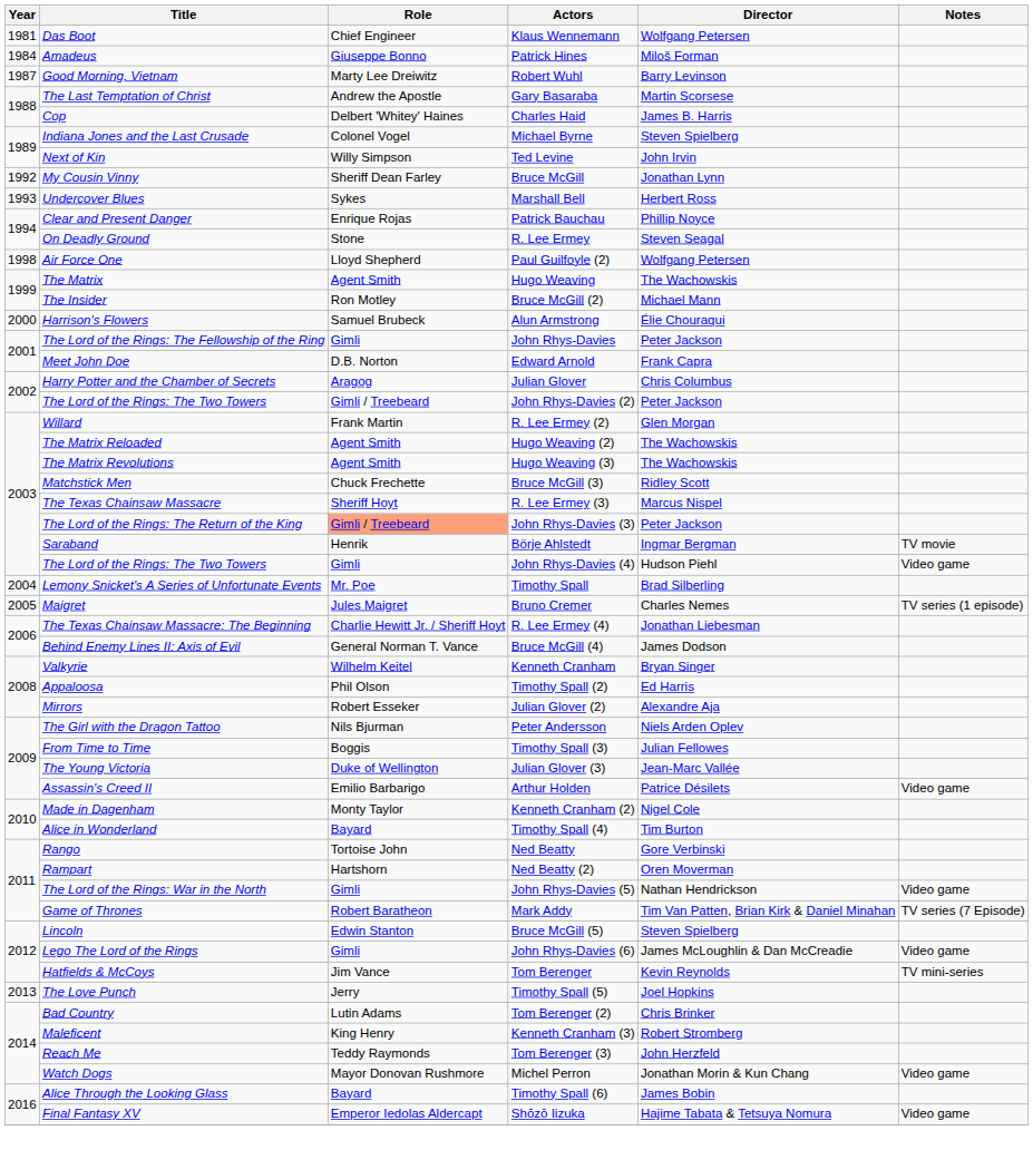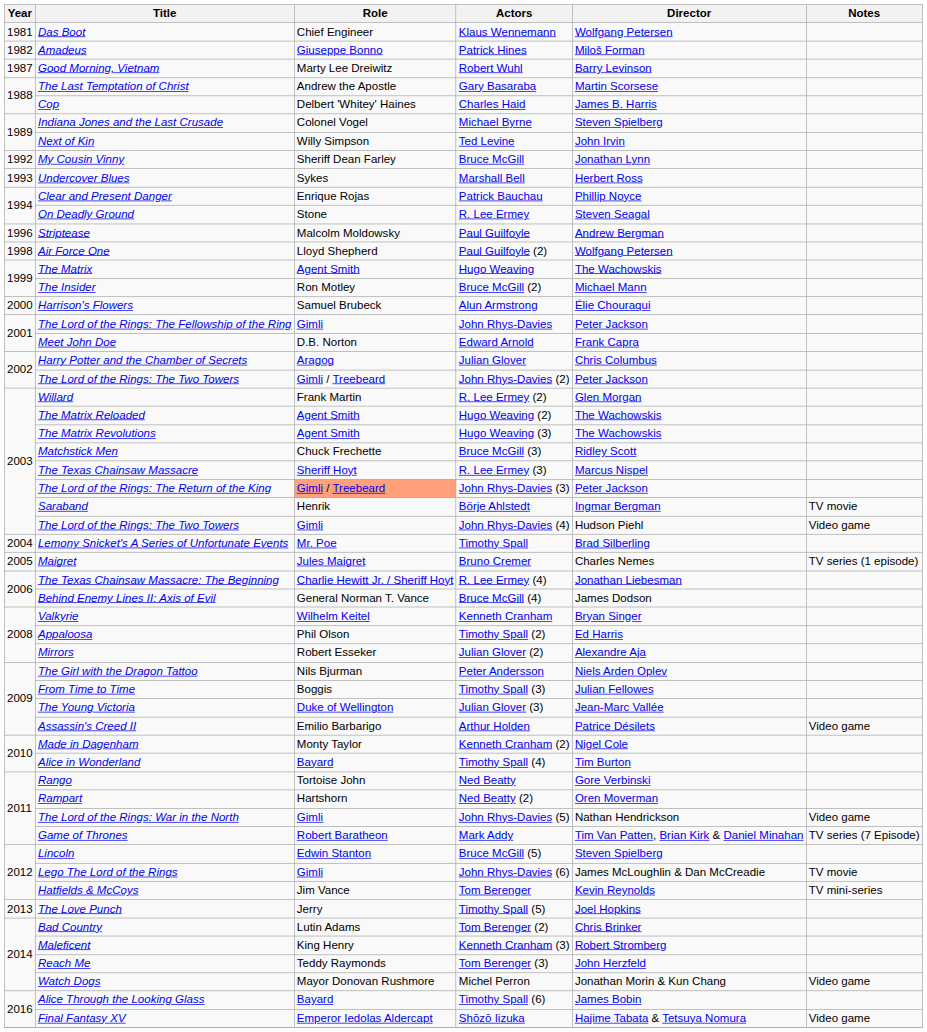 <table class="wikitable">
 <tr>
 <th>Year</th>
 <th>Title</th>
 <th>Role</th>
 <th>Actors</th>
 <th>Director</th>
 <th>Notes</th>
 </tr>
 <tr>
 <td>1981</td>
 <td><em><a href='#'>Das Boot</a></em></td>
 <td>Chief Engineer</td>
 <td><a href='#'>Klaus Wennemann</a></td>
 <td><a href='#'>Wolfgang Petersen</a></td>
 <td></td>
 </tr>
 <tr>
-<td>1984</td>
+<td>1982</td>
 <td><em><a href='#'>Amadeus</a></em></td>
 <td><a href='#'>Giuseppe Bonno</a></td>
 <td><a href='#'>Patrick Hines</a></td>
 <td><a href='#'>Miloš Forman</a></td>
 <td></td>
 </tr>
 <tr>
 <td>1987</td>
 <td><em><a href='#'>Good Morning, Vietnam</a></em></td>
 <td>Marty Lee Dreiwitz</td>
 <td><a href='#'>Robert Wuhl</a></td>
 <td><a href='#'>Barry Levinson</a></td>
 <td></td>
 </tr>
 <tr>
 <td rowspan=2>1988</td>
 <td><em><a href='#'>The Last Temptation of Christ</a></em></td>
 <td>Andrew the Apostle</td>
 <td><a href='#'>Gary Basaraba</a></td>
 <td><a href='#'>Martin Scorsese</a></td>
 <td></td>
 </tr>
 <tr>
 <td><em><a href='#'>Cop</a></em></td>
 <td>Delbert 'Whitey' Haines</td>
 <td><a href='#'>Charles Haid</a></td>
 <td><a href='#'>James B. Harris</a></td>
 <td></td>
 </tr>
 <tr>
 <td rowspan=2>1989</td>
 <td><em><a href='#'>Indiana Jones and the Last Crusade</a></em></td>
 <td>Colonel Vogel</td>
 <td><a href='#'>Michael Byrne</a></td>
 <td><a href='#'>Steven Spielberg</a></td>
 <td></td>
 </tr>
 <tr>
 <td><em><a href='#'>Next of Kin</a></em></td>
 <td>Willy Simpson</td>
 <td><a href='#'>Ted Levine</a></td>
 <td><a href='#'>John Irvin</a></td>
 <td></td>
 </tr>
 <tr>
 <td>1992</td>
 <td><em><a href='#'>My Cousin Vinny</a></em></td>
 <td>Sheriff Dean Farley</td>
 <td><a href='#'>Bruce McGill</a></td>
 <td><a href='#'>Jonathan Lynn</a></td>
 <td></td>
 </tr>
 <tr>
 <td>1993</td>
 <td><em><a href='#'>Undercover Blues</a></em></td>
 <td>Sykes</td>
 <td><a href='#'>Marshall Bell</a></td>
 <td><a href='#'>Herbert Ross</a></td>
 <td></td>
 </tr>
 <tr>
 <td rowspan=2>1994</td>
 <td><em><a href='#'>Clear and Present Danger</a></em></td>
 <td>Enrique Rojas</td>
 <td><a href='#'>Patrick Bauchau</a></td>
 <td><a href='#'>Phillip Noyce</a></td>
 <td></td>
 </tr>
 <tr>
 <td><em><a href='#'>On Deadly Ground</a></em></td>
 <td>Stone</td>
 <td><a href='#'>R. Lee Ermey</a></td>
 <td><a href='#'>Steven Seagal</a></td>
+<td></td>
+</tr>
+<tr>
+<td>1996</td>
+<td><em><a href='#'>Striptease</a></em></td>
+<td>Malcolm Moldowsky</td>
+<td><a href='#'>Paul Guilfoyle</a></td>
+<td><a href='#'>Andrew Bergman</a></td>
 <td></td>
 </tr>
 <tr>
 <td>1998</td>
 <td><em><a href='#'>Air Force One</a></em></td>
 <td>Lloyd Shepherd</td>
 <td><a href='#'>Paul Guilfoyle</a> (2)</td>
 <td><a href='#'>Wolfgang Petersen</a></td>
 <td></td>
 </tr>
 <tr>
 <td rowspan=2>1999</td>
 <td><em><a href='#'>The Matrix</a></em></td>
 <td><a href='#'>Agent Smith</a></td>
 <td><a href='#'>Hugo Weaving</a></td>
 <td><a href='#'>The Wachowskis</a></td>
 <td></td>
 </tr>
 <tr>
 <td><em><a href='#'>The Insider</a></em></td>
 <td>Ron Motley</td>
 <td><a href='#'>Bruce McGill</a> (2)</td>
 <td><a href='#'>Michael Mann</a></td>
 <td></td>
 </tr>
 <tr>
 <td>2000</td>
 <td><em><a href='#'>Harrison's Flowers</a></em></td>
 <td>Samuel Brubeck</td>
 <td><a href='#'>Alun Armstrong</a></td>
 <td><a href='#'>Élie Chouraqui</a></td>
 <td></td>
 </tr>
 <tr>
 <td rowspan=2>2001</td>
 <td><em><a href='#'>The Lord of the Rings: The Fellowship of the Ring</a></em></td>
 <td><a href='#'>Gimli</a></td>
 <td><a href='#'>John Rhys-Davies</a></td>
 <td><a href='#'>Peter Jackson</a></td>
 <td></td>
 </tr>
 <tr>
 <td><em><a href='#'>Meet John Doe</a></em></td>
 <td>D.B. Norton</td>
 <td><a href='#'>Edward Arnold</a></td>
 <td><a href='#'>Frank Capra</a></td>
 <td></td>
 </tr>
 <tr>
 <td rowspan=2>2002</td>
 <td><em><a href='#'>Harry Potter and the Chamber of Secrets</a></em></td>
 <td><a href='#'>Aragog</a></td>
 <td><a href='#'>Julian Glover</a></td>
 <td><a href='#'>Chris Columbus</a></td>
 <td></td>
 </tr>
 <tr>
 <td><em><a href='#'>The Lord of the Rings: The Two Towers</a></em></td>
 <td><a href='#'>Gimli</a> / <a href='#'>Treebeard</a></td>
 <td><a href='#'>John Rhys-Davies</a> (2)</td>
 <td><a href='#'>Peter Jackson</a></td>
 <td></td>
 </tr>
 <tr>
 <td rowspan=8>2003</td>
 <td><em><a href='#'>Willard</a></em></td>
 <td>Frank Martin</td>
 <td><a href='#'>R. Lee Ermey</a> (2)</td>
 <td><a href='#'>Glen Morgan</a></td>
 <td></td>
 </tr>
 <tr>
 <td><em><a href='#'>The Matrix Reloaded</a></em></td>
 <td><a href='#'>Agent Smith</a></td>
 <td><a href='#'>Hugo Weaving</a> (2)</td>
 <td><a href='#'>The Wachowskis</a></td>
 <td></td>
 </tr>
 <tr>
 <td><em><a href='#'>The Matrix Revolutions</a></em></td>
 <td><a href='#'>Agent Smith</a></td>
 <td><a href='#'>Hugo Weaving</a> (3)</td>
 <td><a href='#'>The Wachowskis</a></td>
 <td></td>
 </tr>
 <tr>
 <td><em><a href='#'>Matchstick Men</a></em></td>
 <td>Chuck Frechette</td>
 <td><a href='#'>Bruce McGill</a> (3)</td>
 <td><a href='#'>Ridley Scott</a></td>
 <td></td>
 </tr>
 <tr>
 <td><em><a href='#'>The Texas Chainsaw Massacre</a></em></td>
 <td><a href='#'>Sheriff Hoyt</a></td>
 <td><a href='#'>R. Lee Ermey</a> (3)</td>
 <td><a href='#'>Marcus Nispel</a></td>
 <td></td>
 </tr>
 <tr>
 <td><em><a href='#'>The Lord of the Rings: The Return of the King</a></em></td>
 <td style="background: lightsalmon;"><a href='#'>Gimli</a> / <a href='#'>Treebeard</a></td>
 <td><a href='#'>John Rhys-Davies</a> (3)</td>
 <td><a href='#'>Peter Jackson</a></td>
 <td></td>
 </tr>
 <tr>
 <td><em><a href='#'>Saraband</a></em></td>
 <td>Henrik</td>
 <td><a href='#'>Börje Ahlstedt</a></td>
 <td><a href='#'>Ingmar Bergman</a></td>
 <td>TV movie</td>
 </tr>
 <tr>
 <td><em><a href='#'>The Lord of the Rings: The Two Towers</a></em></td>
 <td><a href='#'>Gimli</a></td>
 <td><a href='#'>John Rhys-Davies</a> (4)</td>
 <td>Hudson Piehl</td>
 <td>Video game</td>
 </tr>
 <tr>
 <td>2004</td>
 <td><em><a href='#'>Lemony Snicket's A Series of Unfortunate Events</a></em></td>
 <td><a href='#'>Mr. Poe</a></td>
 <td><a href='#'>Timothy Spall</a></td>
 <td><a href='#'>Brad Silberling</a></td>
 <td></td>
 </tr>
 <tr>
 <td>2005</td>
 <td><em><a href='#'>Maigret</a></em></td>
 <td><a href='#'>Jules Maigret</a></td>
 <td><a href='#'>Bruno Cremer</a></td>
 <td>Charles Nemes</td>
 <td>TV series (1 episode)</td>
 </tr>
 <tr>
 <td rowspan=2>2006</td>
 <td><em><a href='#'>The Texas Chainsaw Massacre: The Beginning</a></em></td>
 <td><a href='#'>Charlie Hewitt Jr. / Sheriff Hoyt</a></td>
 <td><a href='#'>R. Lee Ermey</a> (4)</td>
 <td><a href='#'>Jonathan Liebesman</a></td>
 <td></td>
 </tr>
 <tr>
 <td><em><a href='#'>Behind Enemy Lines II: Axis of Evil</a></em></td>
 <td>General Norman T. Vance</td>
 <td><a href='#'>Bruce McGill</a> (4)</td>
 <td>James Dodson</td>
 <td></td>
 </tr>
 <tr>
 <td rowspan=3>2008</td>
 <td><em><a href='#'>Valkyrie</a></em></td>
 <td><a href='#'>Wilhelm Keitel</a></td>
 <td><a href='#'>Kenneth Cranham</a></td>
 <td><a href='#'>Bryan Singer</a></td>
 <td></td>
 </tr>
 <tr>
 <td><em><a href='#'>Appaloosa</a></em></td>
 <td>Phil Olson</td>
 <td><a href='#'>Timothy Spall</a> (2)</td>
 <td><a href='#'>Ed Harris</a></td>
 <td></td>
 </tr>
 <tr>
 <td><em><a href='#'>Mirrors</a></em></td>
 <td>Robert Esseker</td>
 <td><a href='#'>Julian Glover</a> (2)</td>
 <td><a href='#'>Alexandre Aja</a></td>
 <td></td>
 </tr>
 <tr>
 <td rowspan=4>2009</td>
 <td><em><a href='#'>The Girl with the Dragon Tattoo</a></em></td>
 <td>Nils Bjurman</td>
 <td><a href='#'>Peter Andersson</a></td>
 <td><a href='#'>Niels Arden Oplev</a></td>
 <td></td>
 </tr>
 <tr>
 <td><em><a href='#'>From Time to Time</a></em></td>
 <td>Boggis</td>
 <td><a href='#'>Timothy Spall</a> (3)</td>
 <td><a href='#'>Julian Fellowes</a></td>
 <td></td>
 </tr>
 <tr>
 <td><em><a href='#'>The Young Victoria</a></em></td>
 <td><a href='#'>Duke of Wellington</a></td>
 <td><a href='#'>Julian Glover</a> (3)</td>
 <td><a href='#'>Jean-Marc Vallée</a></td>
 <td></td>
 </tr>
 <tr>
 <td><em><a href='#'>Assassin's Creed II</a></em></td>
 <td>Emilio Barbarigo</td>
 <td><a href='#'>Arthur Holden</a></td>
 <td><a href='#'>Patrice Désilets</a></td>
 <td>Video game</td>
 </tr>
 <tr>
 <td rowspan=2>2010</td>
 <td><em><a href='#'>Made in Dagenham</a></em></td>
 <td>Monty Taylor</td>
 <td><a href='#'>Kenneth Cranham</a> (2)</td>
 <td><a href='#'>Nigel Cole</a></td>
 <td></td>
 </tr>
 <tr>
 <td><em><a href='#'>Alice in Wonderland</a></em></td>
 <td><a href='#'>Bayard</a></td>
 <td><a href='#'>Timothy Spall</a> (4)</td>
 <td><a href='#'>Tim Burton</a></td>
 <td></td>
 </tr>
 <tr>
 <td rowspan=4>2011</td>
 <td><em><a href='#'>Rango</a></em></td>
 <td>Tortoise John</td>
 <td><a href='#'>Ned Beatty</a></td>
 <td><a href='#'>Gore Verbinski</a></td>
 <td></td>
 </tr>
 <tr>
 <td><em><a href='#'>Rampart</a></em></td>
 <td>Hartshorn</td>
 <td><a href='#'>Ned Beatty</a> (2)</td>
 <td><a href='#'>Oren Moverman</a></td>
 <td></td>
 </tr>
 <tr>
 <td><em><a href='#'>The Lord of the Rings: War in the North</a></em></td>
 <td><a href='#'>Gimli</a></td>
 <td><a href='#'>John Rhys-Davies</a> (5)</td>
 <td>Nathan Hendrickson</td>
 <td>Video game</td>
 </tr>
 <tr>
 <td><em><a href='#'>Game of Thrones</a></em></td>
 <td><a href='#'>Robert Baratheon</a></td>
 <td><a href='#'>Mark Addy</a></td>
 <td><a href='#'>Tim Van Patten</a>, <a href='#'>Brian Kirk</a> & <a href='#'>Daniel Minahan</a></td>
 <td>TV series (7 Episode)</td>
 </tr>
 <tr>
 <td rowspan=3>2012</td>
 <td><em><a href='#'>Lincoln</a></em></td>
 <td><a href='#'>Edwin Stanton</a></td>
 <td><a href='#'>Bruce McGill</a> (5)</td>
 <td><a href='#'>Steven Spielberg</a></td>
 <td></td>
 </tr>
 <tr>
 <td><em><a href='#'>Lego The Lord of the Rings</a></em></td>
 <td><a href='#'>Gimli</a></td>
 <td><a href='#'>John Rhys-Davies</a> (6)</td>
 <td>James McLoughlin & Dan McCreadie</td>
-<td>Video game</td>
+<td>TV movie</td>
 </tr>
 <tr>
 <td><em><a href='#'>Hatfields & McCoys</a></em></td>
 <td>Jim Vance</td>
 <td><a href='#'>Tom Berenger</a></td>
 <td><a href='#'>Kevin Reynolds</a></td>
 <td>TV mini-series</td>
 </tr>
 <tr>
 <td>2013</td>
 <td><em><a href='#'>The Love Punch</a></em></td>
 <td>Jerry</td>
 <td><a href='#'>Timothy Spall</a> (5)</td>
 <td><a href='#'>Joel Hopkins</a></td>
 <td></td>
 </tr>
 <tr>
 <td rowspan=4>2014</td>
 <td><em><a href='#'>Bad Country</a></em></td>
 <td>Lutin Adams</td>
 <td><a href='#'>Tom Berenger</a> (2)</td>
 <td><a href='#'>Chris Brinker</a></td>
 <td></td>
 </tr>
 <tr>
 <td><em><a href='#'>Maleficent</a></em></td>
 <td>King Henry</td>
 <td><a href='#'>Kenneth Cranham</a> (3)</td>
 <td><a href='#'>Robert Stromberg</a></td>
 <td></td>
 </tr>
 <tr>
 <td><em><a href='#'>Reach Me</a></em></td>
 <td>Teddy Raymonds</td>
 <td><a href='#'>Tom Berenger</a> (3)</td>
 <td><a href='#'>John Herzfeld</a></td>
 <td></td>
 </tr>
 <tr>
 <td><em><a href='#'>Watch Dogs</a></em></td>
 <td>Mayor Donovan Rushmore</td>
 <td>Michel Perron</td>
 <td>Jonathan Morin & Kun Chang</td>
 <td>Video game</td>
 </tr>
 <tr>
 <td rowspan=2>2016</td>
 <td><em><a href='#'>Alice Through the Looking Glass</a></em></td>
 <td><a href='#'>Bayard</a></td>
 <td><a href='#'>Timothy Spall</a> (6)</td>
 <td><a href='#'>James Bobin</a></td>
 <td></td>
 </tr>
 <tr>
 <td><em><a href='#'>Final Fantasy XV</a></em></td>
 <td><a href='#'>Emperor Iedolas Aldercapt</a></td>
 <td><a href='#'>Shōzō Iizuka</a></td>
 <td><a href='#'>Hajime Tabata</a> & <a href='#'>Tetsuya Nomura</a></td>
 <td>Video game</td>
 </tr>
 <tr>
 </tr>
 </table>
